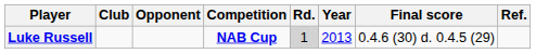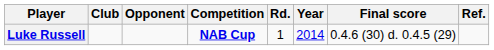 <table class="wikitable sortable plainrowheaders" style="text-align:center;">
 <tr + Players to have kicked a goal win>
 <th scope="col">Player</th>
 <th scope="col">Club</th>
 <th scope="col">Opponent</th>
 <th>Competition</th>
 <th scope="col">Rd.</th>
 <th scope="col">Year</th>
 <th scope="col">Final score</th>
 <th scope="col">Ref.</th>
 </tr>
 <tr>
 <th scope="row"><a href='#'>Luke Russell</a></th>
 <td></td>
 <td></td>
 <td><strong><a href='#'>NAB Cup</a></strong></td>
-<td style="background: lightgrey;">1</td>
-<td><a href='#'>2013</a></td>
+<td>1</td>
+<td><a href='#'>2014</a></td>
 <td>0.4.6 (30) d. 0.4.5 (29)</td>
 <td></td>
 </tr>
 </table>
